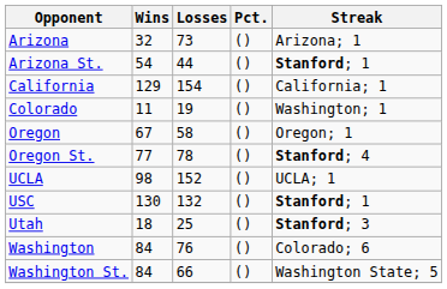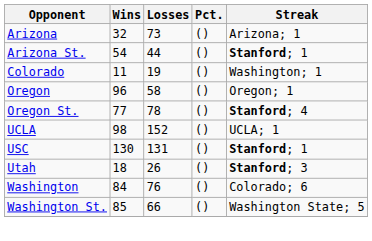 <table class="wikitable sortable">
 <tr>
 <th>Opponent</th>
 <th>Wins</th>
 <th>Losses</th>
 <th>Pct.</th>
 <th>Streak</th>
 </tr>
 <tr>
 <td><a href='#'>Arizona</a></td>
 <td>32</td>
 <td>73</td>
 <td>()</td>
 <td>Arizona; 1</td>
 </tr>
 <tr>
 <td><a href='#'>Arizona St.</a></td>
 <td>54</td>
 <td>44</td>
 <td>()</td>
 <td><strong>Stanford</strong>; 1</td>
 </tr>
 <tr>
-<td><a href='#'>California</a></td>
-<td>129</td>
-<td>154</td>
-<td>()</td>
-<td>California; 1</td>
-</tr>
-<tr>
 <td><a href='#'>Colorado</a></td>
 <td>11</td>
 <td>19</td>
 <td>()</td>
 <td>Washington; 1</td>
 </tr>
 <tr>
 <td><a href='#'>Oregon</a></td>
-<td>67</td>
+<td>96</td>
 <td>58</td>
 <td>()</td>
 <td>Oregon; 1</td>
 </tr>
 <tr>
 <td><a href='#'>Oregon St.</a></td>
 <td>77</td>
 <td>78</td>
 <td>()</td>
 <td><strong>Stanford</strong>; 4</td>
 </tr>
 <tr>
 <td><a href='#'>UCLA</a></td>
 <td>98</td>
 <td>152</td>
 <td>()</td>
 <td>UCLA; 1</td>
 </tr>
 <tr>
 <td><a href='#'>USC</a></td>
 <td>130</td>
-<td>132</td>
+<td>131</td>
 <td>()</td>
 <td><strong>Stanford</strong>; 1</td>
 </tr>
 <tr>
 <td><a href='#'>Utah</a></td>
 <td>18</td>
-<td>25</td>
+<td>26</td>
 <td>()</td>
 <td><strong>Stanford</strong>; 3</td>
 </tr>
 <tr>
 <td><a href='#'>Washington</a></td>
 <td>84</td>
 <td>76</td>
 <td>()</td>
 <td>Colorado; 6</td>
 </tr>
 <tr>
 <td><a href='#'>Washington St.</a></td>
-<td>84</td>
+<td>85</td>
 <td>66</td>
 <td>()</td>
 <td>Washington State; 5</td>
 </tr>
 <tr>
 </tr>
 </table>
